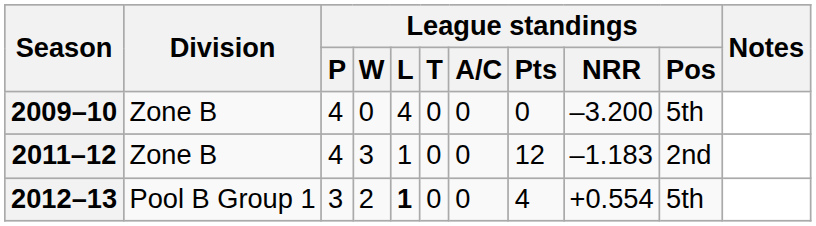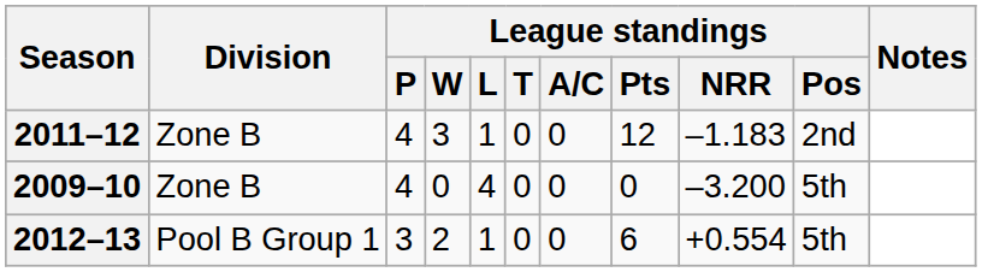 <table class="wikitable sortable">
 <tr>
 <th scope="col" rowspan="2">Season</th>
 <th scope="col" rowspan="2">Division</th>
 <th scope="col" colspan="8">League standings</th>
 <th scope="col" rowspan="2">Notes</th>
 </tr>
 <tr>
 <th scope="col">P</th>
 <th scope="col">W</th>
 <th scope="col">L</th>
 <th scope="col">T</th>
 <th scope="col">A/C</th>
 <th scope="col">Pts</th>
 <th scope="col">NRR</th>
 <th scope="col">Pos</th>
 </tr>
 <tr>
+<th scope="row">2011–12</th>
+<td>Zone B</td>
+<td>4</td>
+<td>3</td>
+<td>1</td>
+<td>0</td>
+<td>0</td>
+<td>12</td>
+<td>–1.183</td>
+<td>2nd</td>
+<td style="background: white;"></td>
+</tr>
+<tr>
 <th scope="row">2009–10</th>
 <td>Zone B</td>
 <td>4</td>
 <td>0</td>
 <td>4</td>
 <td>0</td>
 <td>0</td>
 <td>0</td>
 <td>–3.200</td>
 <td>5th</td>
 <td style="background: white;"></td>
 </tr>
 <tr>
-<th scope="row">2011–12</th>
-<td>Zone B</td>
-<td>4</td>
-<td>3</td>
-<td>1</td>
-<td>0</td>
-<td>0</td>
-<td>12</td>
-<td>–1.183</td>
-<td>2nd</td>
-<td style="background: white;"></td>
-</tr>
-<tr>
 <th scope="row">2012–13</th>
 <td>Pool B Group 1</td>
 <td>3</td>
 <td>2</td>
-<td><strong>1</strong></td>
+<td>1</td>
 <td>0</td>
 <td>0</td>
-<td>4</td>
+<td>6</td>
 <td>+0.554</td>
 <td>5th</td>
 <td style="background: white;"></td>
 </tr>
 </table>
